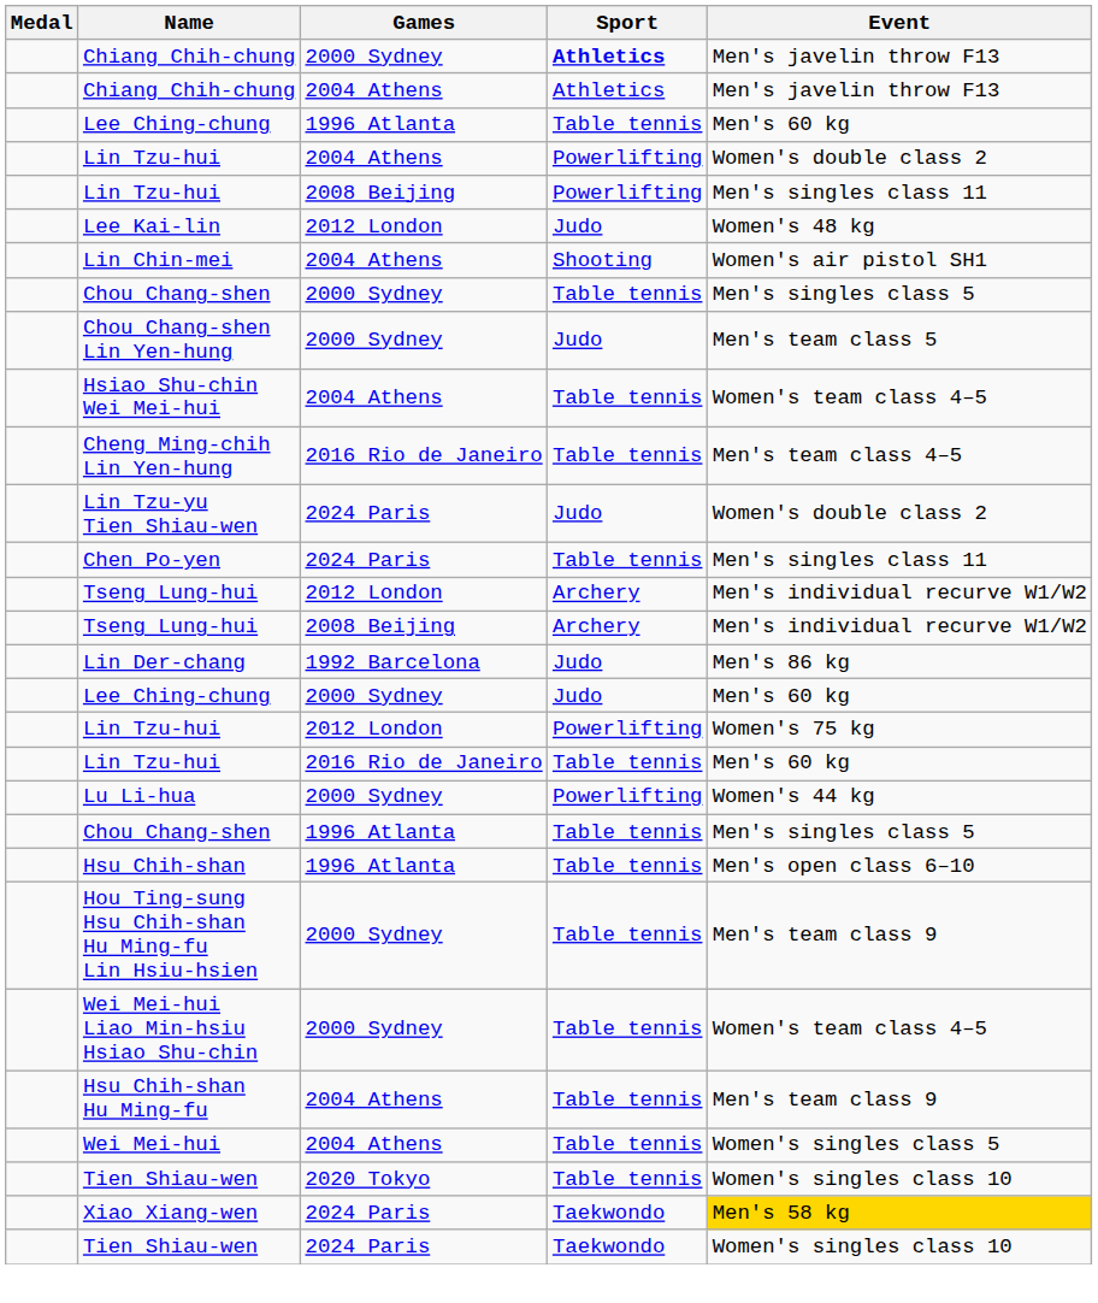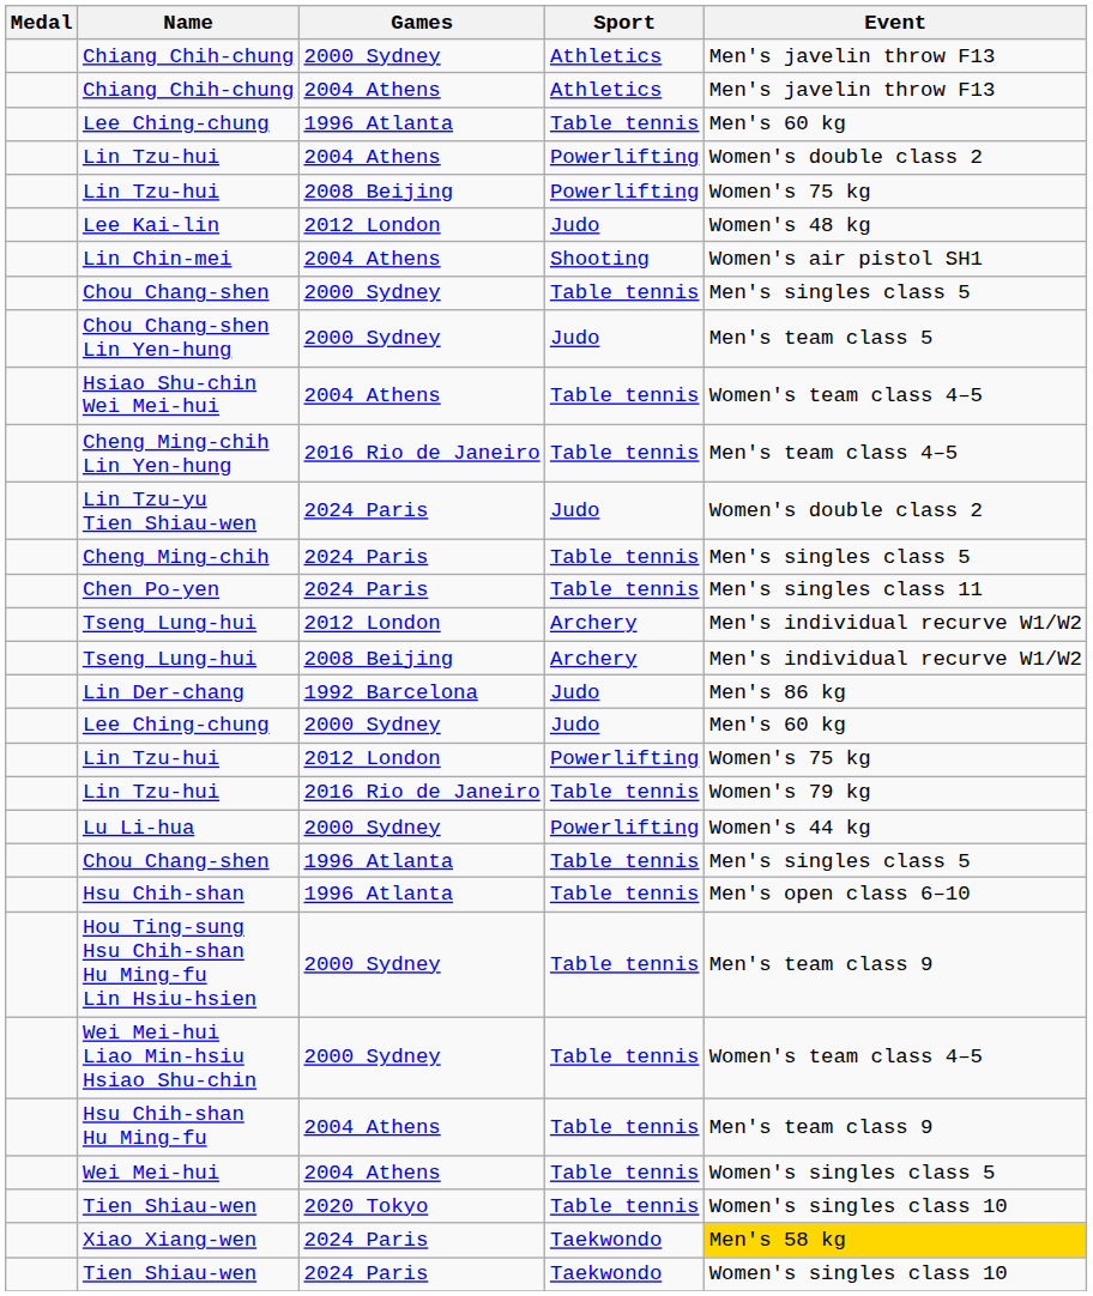 <table class = "wikitable sortable">
 <tr>
 <th>Medal</th>
 <th>Name</th>
 <th>Games</th>
 <th>Sport</th>
 <th>Event</th>
 </tr>
 <tr>
 <td></td>
 <td><a href='#'>Chiang Chih-chung</a></td>
 <td><a href='#'>2000 Sydney</a></td>
-<td><strong><a href='#'>Athletics</a></strong></td>
+<td><a href='#'>Athletics</a></td>
 <td>Men's javelin throw F13</td>
 </tr>
 <tr>
 <td></td>
 <td><a href='#'>Chiang Chih-chung</a></td>
 <td><a href='#'>2004 Athens</a></td>
 <td><a href='#'>Athletics</a></td>
 <td>Men's javelin throw F13</td>
 </tr>
 <tr>
 <td></td>
 <td><a href='#'>Lee Ching-chung</a></td>
 <td><a href='#'>1996 Atlanta</a></td>
 <td><a href='#'>Table tennis</a></td>
 <td>Men's 60 kg</td>
 </tr>
 <tr>
 <td></td>
 <td><a href='#'>Lin Tzu-hui</a></td>
 <td><a href='#'>2004 Athens</a></td>
 <td><a href='#'>Powerlifting</a></td>
 <td>Women's double class 2</td>
 </tr>
 <tr>
 <td></td>
 <td><a href='#'>Lin Tzu-hui</a></td>
 <td><a href='#'>2008 Beijing</a></td>
 <td><a href='#'>Powerlifting</a></td>
-<td>Men's singles class 11</td>
+<td>Women's 75 kg</td>
 </tr>
 <tr>
 <td></td>
 <td><a href='#'>Lee Kai-lin</a></td>
 <td><a href='#'>2012 London</a></td>
 <td><a href='#'>Judo</a></td>
 <td>Women's 48 kg</td>
 </tr>
 <tr>
 <td></td>
 <td><a href='#'>Lin Chin-mei</a></td>
 <td><a href='#'>2004 Athens</a></td>
 <td><a href='#'>Shooting</a></td>
 <td>Women's air pistol SH1</td>
 </tr>
 <tr>
 <td></td>
 <td><a href='#'>Chou Chang-shen</a></td>
 <td><a href='#'>2000 Sydney</a></td>
 <td><a href='#'>Table tennis</a></td>
 <td>Men's singles class 5</td>
 </tr>
 <tr>
 <td></td>
 <td><a href='#'>Chou Chang-shen</a><br><a href='#'>Lin Yen-hung</a></td>
 <td><a href='#'>2000 Sydney</a></td>
 <td><a href='#'>Judo</a></td>
 <td>Men's team class 5</td>
 </tr>
 <tr>
 <td></td>
 <td><a href='#'>Hsiao Shu-chin</a><br><a href='#'>Wei Mei-hui</a></td>
 <td><a href='#'>2004 Athens</a></td>
 <td><a href='#'>Table tennis</a></td>
 <td>Women's team class 4–5</td>
 </tr>
 <tr>
 <td></td>
 <td><a href='#'>Cheng Ming-chih</a><br><a href='#'>Lin Yen-hung</a></td>
 <td><a href='#'>2016 Rio de Janeiro</a></td>
 <td><a href='#'>Table tennis</a></td>
 <td>Men's team class 4–5</td>
 </tr>
 <tr>
 <td></td>
 <td><a href='#'>Lin Tzu-yu </a> <br> <a href='#'>Tien Shiau-wen </a></td>
 <td><a href='#'> 2024 Paris</a></td>
 <td><a href='#'>Judo</a></td>
 <td>Women's double class 2</td>
 </tr>
 <tr>
 <td></td>
+<td><a href='#'>Cheng Ming-chih </a></td>
+<td><a href='#'> 2024 Paris</a></td>
+<td><a href='#'> Table tennis</a></td>
+<td>Men's singles class 5</td>
+</tr>
+<tr>
+<td></td>
 <td><a href='#'>Chen Po-yen </a></td>
 <td><a href='#'> 2024 Paris</a></td>
 <td><a href='#'> Table tennis</a></td>
 <td>Men's singles class 11</td>
 </tr>
 <tr>
 <td></td>
 <td><a href='#'>Tseng Lung-hui</a></td>
 <td><a href='#'>2012 London</a></td>
 <td><a href='#'>Archery</a></td>
 <td>Men's individual recurve W1/W2</td>
 </tr>
 <tr>
 <td></td>
 <td><a href='#'>Tseng Lung-hui</a></td>
 <td><a href='#'>2008 Beijing</a></td>
 <td><a href='#'>Archery</a></td>
 <td>Men's individual recurve W1/W2</td>
 </tr>
 <tr>
 <td></td>
 <td><a href='#'>Lin Der-chang</a></td>
 <td><a href='#'>1992 Barcelona</a></td>
 <td><a href='#'>Judo</a></td>
 <td>Men's 86 kg</td>
 </tr>
 <tr>
 <td></td>
 <td><a href='#'>Lee Ching-chung</a></td>
 <td><a href='#'>2000 Sydney</a></td>
 <td><a href='#'>Judo</a></td>
 <td>Men's 60 kg</td>
 </tr>
 <tr>
 <td></td>
 <td><a href='#'>Lin Tzu-hui</a></td>
 <td><a href='#'>2012 London</a></td>
 <td><a href='#'>Powerlifting</a></td>
 <td>Women's 75 kg</td>
 </tr>
 <tr>
 <td></td>
 <td><a href='#'>Lin Tzu-hui</a></td>
 <td><a href='#'>2016 Rio de Janeiro</a></td>
 <td><a href='#'> Table tennis</a></td>
-<td>Men's 60 kg</td>
+<td>Women's 79 kg</td>
 </tr>
 <tr>
 <td></td>
 <td><a href='#'>Lu Li-hua</a></td>
 <td><a href='#'>2000 Sydney</a></td>
 <td><a href='#'>Powerlifting</a></td>
 <td>Women's 44 kg</td>
 </tr>
 <tr>
 <td></td>
 <td><a href='#'>Chou Chang-shen</a></td>
 <td><a href='#'>1996 Atlanta</a></td>
 <td><a href='#'>Table tennis</a></td>
 <td>Men's singles class 5</td>
 </tr>
 <tr>
 <td></td>
 <td><a href='#'>Hsu Chih-shan</a></td>
 <td><a href='#'>1996 Atlanta</a></td>
 <td><a href='#'>Table tennis</a></td>
 <td>Men's open class 6–10</td>
 </tr>
 <tr>
 <td></td>
 <td><a href='#'>Hou Ting-sung</a> <br> <a href='#'>Hsu Chih-shan</a> <br> <a href='#'>Hu Ming-fu</a><br><a href='#'>Lin Hsiu-hsien</a></td>
 <td><a href='#'>2000 Sydney</a></td>
 <td><a href='#'>Table tennis</a></td>
 <td>Men's team class 9</td>
 </tr>
 <tr>
 <td></td>
 <td><a href='#'>Wei Mei-hui</a> <br> <a href='#'>Liao Min-hsiu</a> <br> <a href='#'>Hsiao Shu-chin</a></td>
 <td><a href='#'>2000 Sydney</a></td>
 <td><a href='#'>Table tennis</a></td>
 <td>Women's team class 4–5</td>
 </tr>
 <tr>
 <td></td>
 <td><a href='#'>Hsu Chih-shan</a> <br> <a href='#'>Hu Ming-fu</a></td>
 <td><a href='#'>2004 Athens</a></td>
 <td><a href='#'>Table tennis</a></td>
 <td>Men's team class 9</td>
 </tr>
 <tr>
 <td></td>
 <td><a href='#'>Wei Mei-hui</a></td>
 <td><a href='#'>2004 Athens</a></td>
 <td><a href='#'>Table tennis</a></td>
 <td>Women's singles class 5</td>
 </tr>
 <tr>
 <td></td>
 <td><a href='#'>Tien Shiau-wen </a></td>
 <td><a href='#'> 2020 Tokyo</a></td>
 <td><a href='#'> Table tennis</a></td>
 <td>Women's singles class 10</td>
 </tr>
 <tr>
 <td></td>
 <td><a href='#'>Xiao Xiang-wen </a></td>
 <td><a href='#'> 2024 Paris</a></td>
 <td><a href='#'> Taekwondo</a></td>
 <td style="background: gold;">Men's 58 kg</td>
 </tr>
 <tr>
 <td></td>
 <td><a href='#'>Tien Shiau-wen </a></td>
 <td><a href='#'> 2024 Paris</a></td>
 <td><a href='#'> Taekwondo</a></td>
 <td>Women's singles class 10</td>
 </tr>
 </table>
